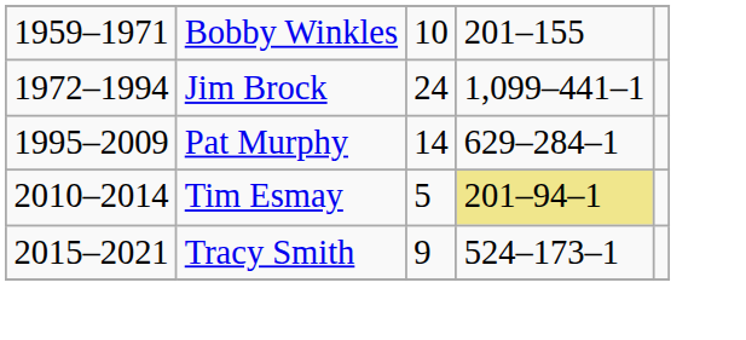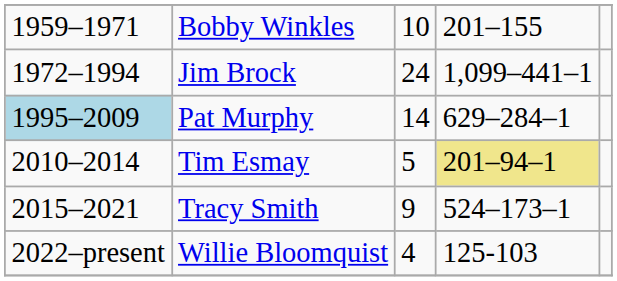 <table class="wikitable">
 <tr>
 </tr>
 <tr>
 <td>1959–1971</td>
 <td><a href='#'>Bobby Winkles</a></td>
 <td>10</td>
 <td>201–155</td>
 <td></td>
 </tr>
 <tr>
 <td>1972–1994</td>
 <td><a href='#'>Jim Brock</a></td>
 <td>24</td>
 <td>1,099–441–1</td>
 <td></td>
 </tr>
 <tr>
-<td>1995–2009</td>
+<td style="background: lightblue;">1995–2009</td>
 <td><a href='#'>Pat Murphy</a></td>
 <td>14</td>
 <td>629–284–1</td>
 <td></td>
 </tr>
 <tr>
 <td>2010–2014</td>
 <td><a href='#'>Tim Esmay</a></td>
 <td>5</td>
 <td style="background: khaki;">201–94–1</td>
 <td></td>
 </tr>
 <tr>
 <td>2015–2021</td>
 <td><a href='#'>Tracy Smith</a></td>
 <td>9</td>
 <td>524–173–1</td>
 <td></td>
 </tr>
 <tr>
+<td>2022–present</td>
+<td><a href='#'>Willie Bloomquist</a></td>
+<td>4</td>
+<td>125-103</td>
+<td></td>
+</tr>
+<tr>
 </tr>
 </table>
